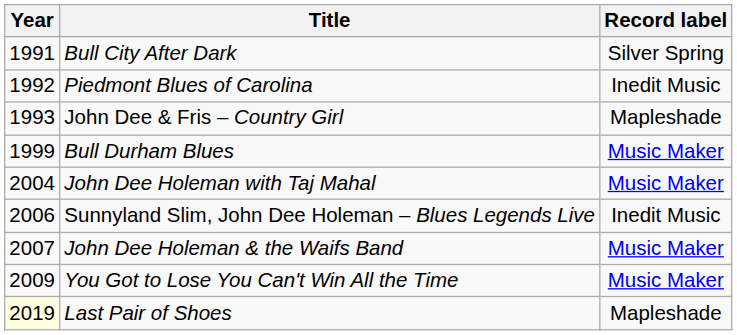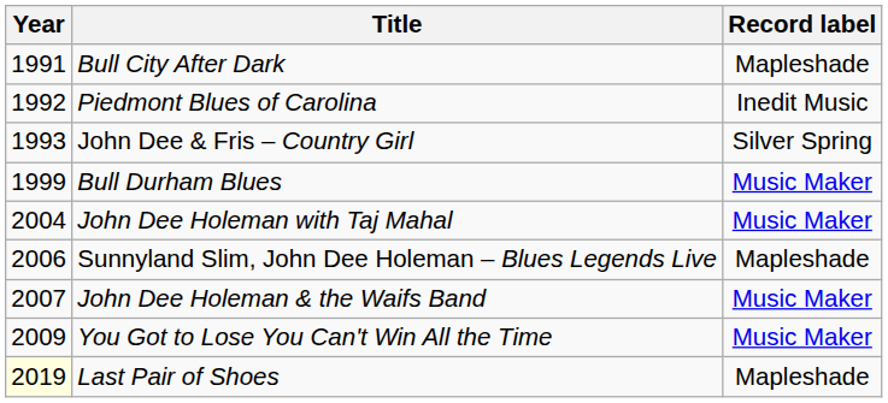 <table class="wikitable sortable">
 <tr>
 <th>Year</th>
 <th>Title</th>
 <th>Record label</th>
 </tr>
 <tr>
 <td>1991</td>
 <td><em>Bull City After Dark</em></td>
-<td align="center">Silver Spring</td>
+<td align="center">Mapleshade</td>
 </tr>
 <tr>
 <td>1992</td>
 <td><em>Piedmont Blues of Carolina</em></td>
 <td align="center">Inedit Music</td>
 </tr>
 <tr>
 <td>1993</td>
 <td>John Dee & Fris – <em>Country Girl</em></td>
-<td align="center">Mapleshade</td>
+<td align="center">Silver Spring</td>
 </tr>
 <tr>
 <td>1999</td>
 <td><em>Bull Durham Blues</em></td>
 <td align="center"><a href='#'>Music Maker</a></td>
 </tr>
 <tr>
 <td>2004</td>
 <td><em>John Dee Holeman with Taj Mahal</em></td>
 <td align="center"><a href='#'>Music Maker</a></td>
 </tr>
 <tr>
 <td>2006</td>
 <td>Sunnyland Slim, John Dee Holeman – <em>Blues Legends Live</em></td>
-<td align="center">Inedit Music</td>
+<td align="center">Mapleshade</td>
 </tr>
 <tr>
 <td>2007</td>
 <td><em>John Dee Holeman & the Waifs Band</em></td>
 <td align="center"><a href='#'>Music Maker</a></td>
 </tr>
 <tr>
 <td>2009</td>
 <td><em>You Got to Lose You Can't Win All the Time</em></td>
 <td align="center"><a href='#'>Music Maker</a></td>
 </tr>
 <tr>
 <td style="background: lightyellow;">2019</td>
 <td><em>Last Pair of Shoes</em></td>
 <td align="center">Mapleshade</td>
 </tr>
 </table>
